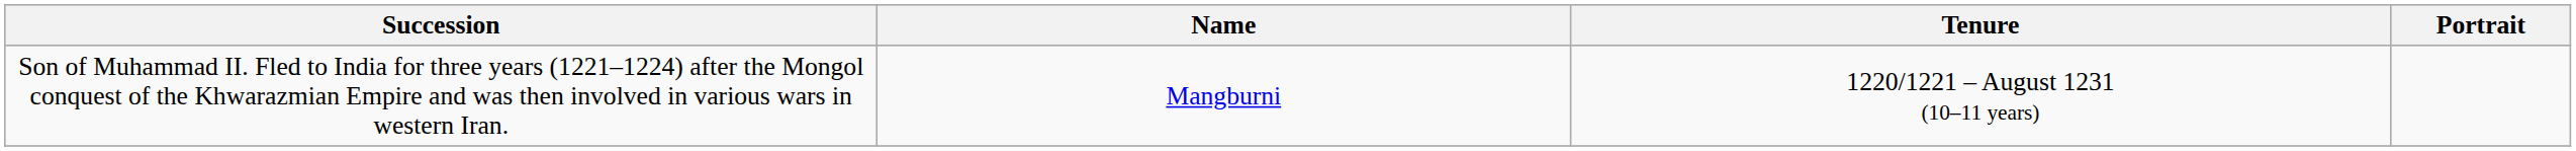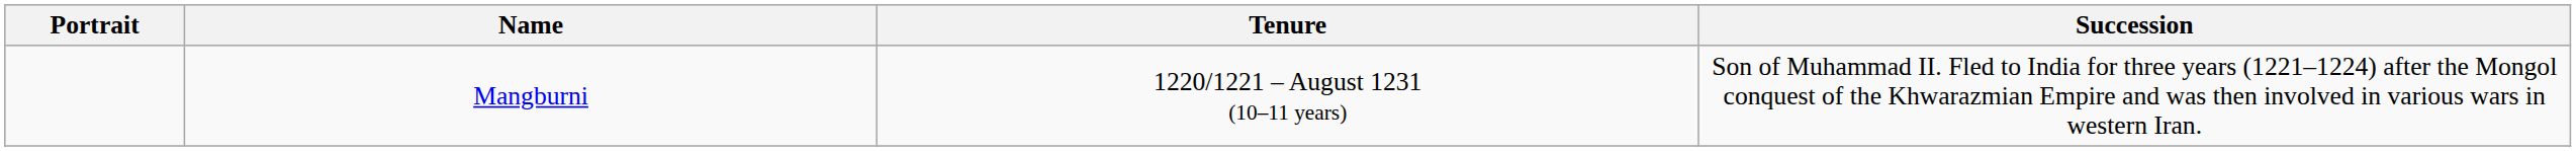 <table class="wikitable mw-collapsible mw-collapsed" style="text-align:center; width:80%;">
 <tr>
-<th width="34%">Succession</th>
+<th width="7%">Portrait</th>
 <th width="27%">Name</th>
 <th width="32%">Tenure</th>
-<th width="7%">Portrait</th>
+<th width="34%">Succession</th>
 </tr>
 <tr>
-<td>Son of Muhammad II. Fled to India for three years (1221–1224) after the Mongol conquest of the Khwarazmian Empire and was then involved in various wars in western Iran.</td>
+<td></td>
 <td><a href='#'>Mangburni</a></td>
 <td>1220/1221 – August 1231<br><small>(10–11 years)</small></td>
-<td></td>
+<td>Son of Muhammad II. Fled to India for three years (1221–1224) after the Mongol conquest of the Khwarazmian Empire and was then involved in various wars in western Iran.</td>
 </tr>
 </table>
